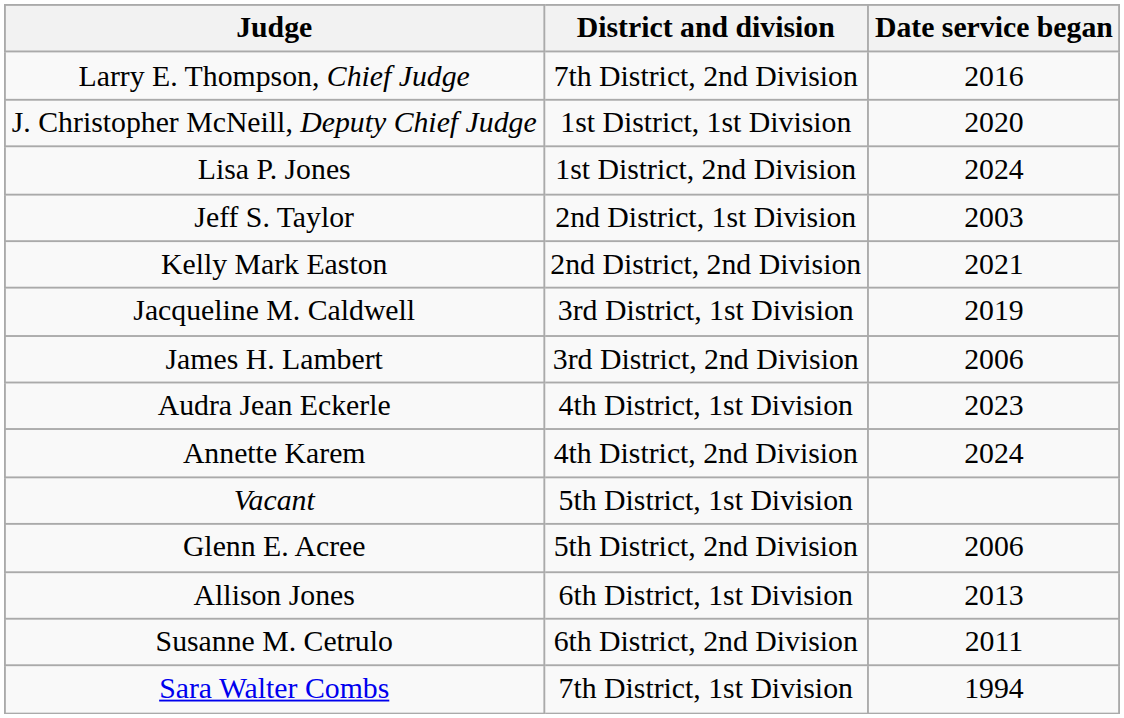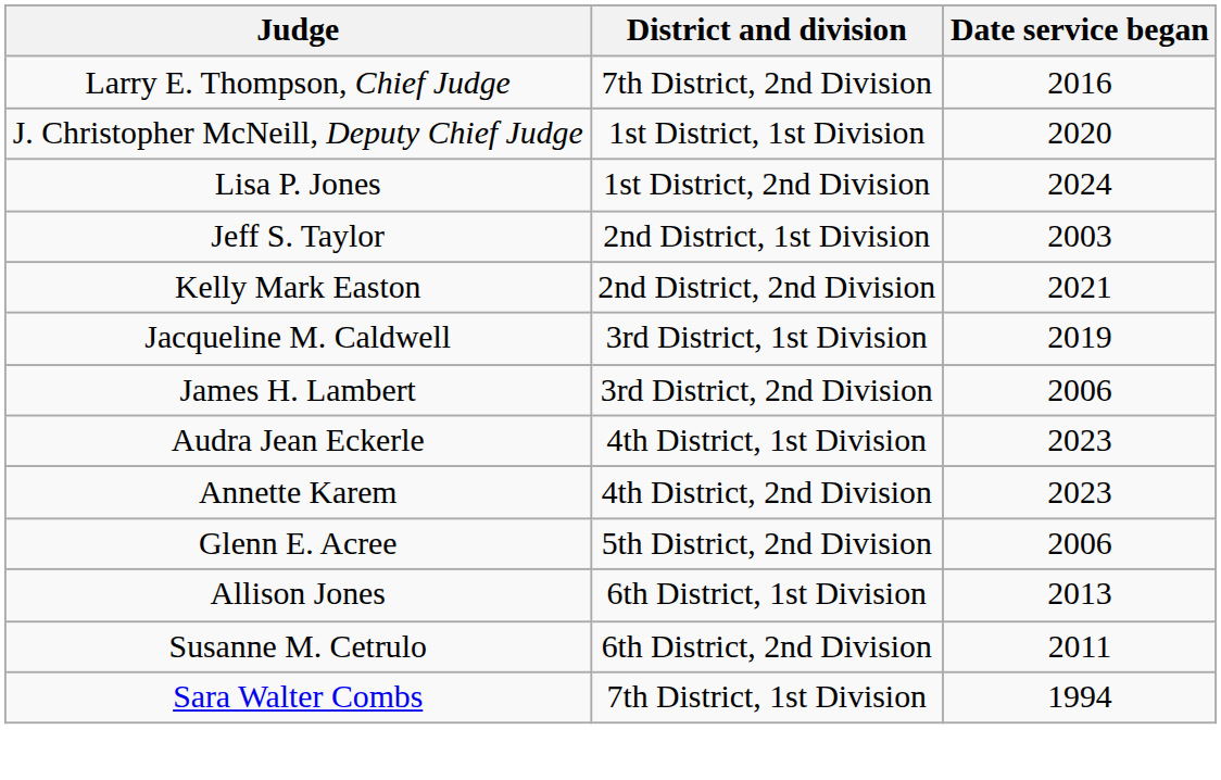 <table class="wikitable" style="text-align:center;">
 <tr>
 <th>Judge</th>
 <th>District and division</th>
 <th>Date service began</th>
 </tr>
 <tr>
 <td>Larry E. Thompson, <em>Chief Judge</em></td>
 <td>7th District, 2nd Division</td>
 <td>2016</td>
 </tr>
 <tr>
 <td>J. Christopher McNeill, <em>Deputy Chief Judge</em></td>
 <td>1st District, 1st Division</td>
 <td>2020</td>
 </tr>
 <tr>
 <td>Lisa P. Jones</td>
 <td>1st District, 2nd Division</td>
 <td>2024</td>
 </tr>
 <tr>
 <td>Jeff S. Taylor</td>
 <td>2nd District, 1st Division</td>
 <td>2003</td>
 </tr>
 <tr>
 <td>Kelly Mark Easton</td>
 <td>2nd District, 2nd Division</td>
 <td>2021</td>
 </tr>
 <tr>
 <td>Jacqueline M. Caldwell</td>
 <td>3rd District, 1st Division</td>
 <td>2019</td>
 </tr>
 <tr>
 <td>James H. Lambert</td>
 <td>3rd District, 2nd Division</td>
 <td>2006</td>
 </tr>
 <tr>
 <td>Audra Jean Eckerle</td>
 <td>4th District, 1st Division</td>
 <td>2023</td>
 </tr>
 <tr>
 <td>Annette Karem</td>
 <td>4th District, 2nd Division</td>
-<td>2024</td>
-</tr>
-<tr>
-<td><em>Vacant</em></td>
-<td>5th District, 1st Division</td>
-<td></td>
+<td>2023</td>
 </tr>
 <tr>
 <td>Glenn E. Acree</td>
 <td>5th District, 2nd Division</td>
 <td>2006</td>
 </tr>
 <tr>
 <td>Allison Jones</td>
 <td>6th District, 1st Division</td>
 <td>2013</td>
 </tr>
 <tr>
 <td>Susanne M. Cetrulo</td>
 <td>6th District, 2nd Division</td>
 <td>2011</td>
 </tr>
 <tr>
 <td><a href='#'>Sara Walter Combs</a></td>
 <td>7th District, 1st Division</td>
 <td>1994</td>
 </tr>
 </table>
